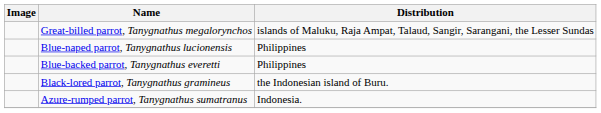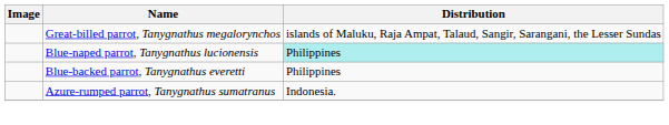 <table class="wikitable">
 <tr>
 <th>Image</th>
 <th>Name</th>
 <th>Distribution</th>
 </tr>
 <tr>
 <td></td>
 <td><a href='#'>Great-billed parrot</a>, <em>Tanygnathus megalorynchos</em></td>
 <td>islands of Maluku, Raja Ampat, Talaud, Sangir, Sarangani, the Lesser Sundas</td>
 </tr>
 <tr>
 <td></td>
 <td><a href='#'>Blue-naped parrot</a>, <em>Tanygnathus lucionensis</em></td>
-<td>Philippines</td>
+<td style="background: paleturquoise;">Philippines</td>
 </tr>
 <tr>
 <td></td>
 <td><a href='#'>Blue-backed parrot</a>, <em>Tanygnathus everetti</em></td>
 <td>Philippines</td>
-</tr>
-<tr>
-<td></td>
-<td><a href='#'>Black-lored parrot</a>, <em>Tanygnathus gramineus</em></td>
-<td>the Indonesian island of Buru.</td>
 </tr>
 <tr>
 <td></td>
 <td><a href='#'>Azure-rumped parrot</a>, <em>Tanygnathus sumatranus</em></td>
 <td>Indonesia.</td>
 </tr>
 <tr>
 </tr>
 </table>
